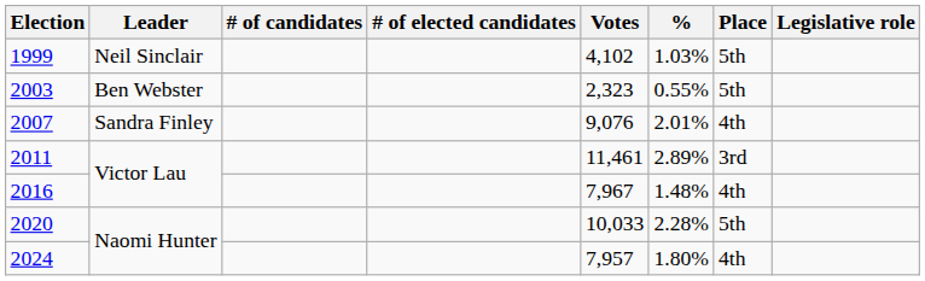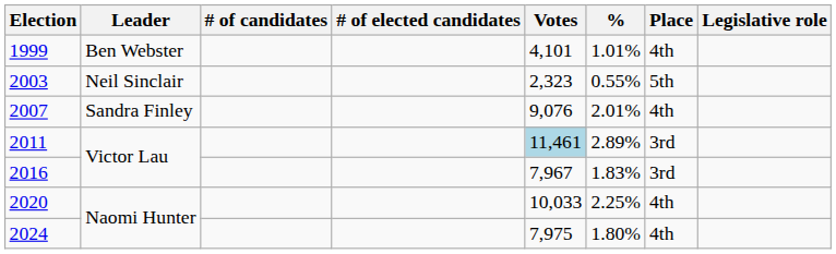 <table class="wikitable">
 <tr>
 <th>Election</th>
 <th>Leader</th>
 <th># of candidates</th>
 <th># of elected candidates</th>
 <th>Votes</th>
 <th>%</th>
 <th>Place</th>
 <th>Legislative role</th>
 </tr>
 <tr>
 <td><a href='#'>1999</a></td>
-<td>Neil Sinclair</td>
+<td>Ben Webster</td>
 <td></td>
 <td></td>
-<td>4,102</td>
-<td>1.03%</td>
-<td> 5th</td>
+<td>4,101</td>
+<td>1.01%</td>
+<td>4th</td>
 <td></td>
 </tr>
 <tr>
 <td><a href='#'>2003</a></td>
-<td>Ben Webster</td>
+<td>Neil Sinclair</td>
 <td></td>
 <td></td>
 <td>2,323</td>
 <td>0.55%</td>
 <td> 5th</td>
 <td></td>
 </tr>
 <tr>
 <td><a href='#'>2007</a></td>
 <td>Sandra Finley</td>
 <td></td>
 <td></td>
 <td>9,076</td>
 <td>2.01%</td>
 <td> 4th</td>
 <td></td>
 </tr>
 <tr>
 <td><a href='#'>2011</a></td>
 <td rowspan=2>Victor Lau</td>
 <td></td>
 <td></td>
-<td>11,461</td>
+<td style="background: lightblue;">11,461</td>
 <td>2.89%</td>
 <td> 3rd</td>
 <td></td>
 </tr>
 <tr>
 <td><a href='#'>2016</a></td>
 <td></td>
 <td></td>
 <td>7,967</td>
-<td>1.48%</td>
-<td> 4th</td>
+<td>1.83%</td>
+<td> 3rd</td>
 <td></td>
 </tr>
 <tr>
 <td><a href='#'>2020</a></td>
 <td rowspan="2">Naomi Hunter</td>
 <td></td>
 <td></td>
 <td>10,033</td>
-<td>2.28%</td>
-<td> 5th</td>
+<td>2.25%</td>
+<td> 4th</td>
 <td></td>
 </tr>
 <tr>
 <td><a href='#'>2024</a></td>
 <td></td>
 <td></td>
-<td>7,957</td>
+<td>7,975</td>
 <td>1.80%</td>
 <td> 4th</td>
 <td></td>
 </tr>
 </table>
